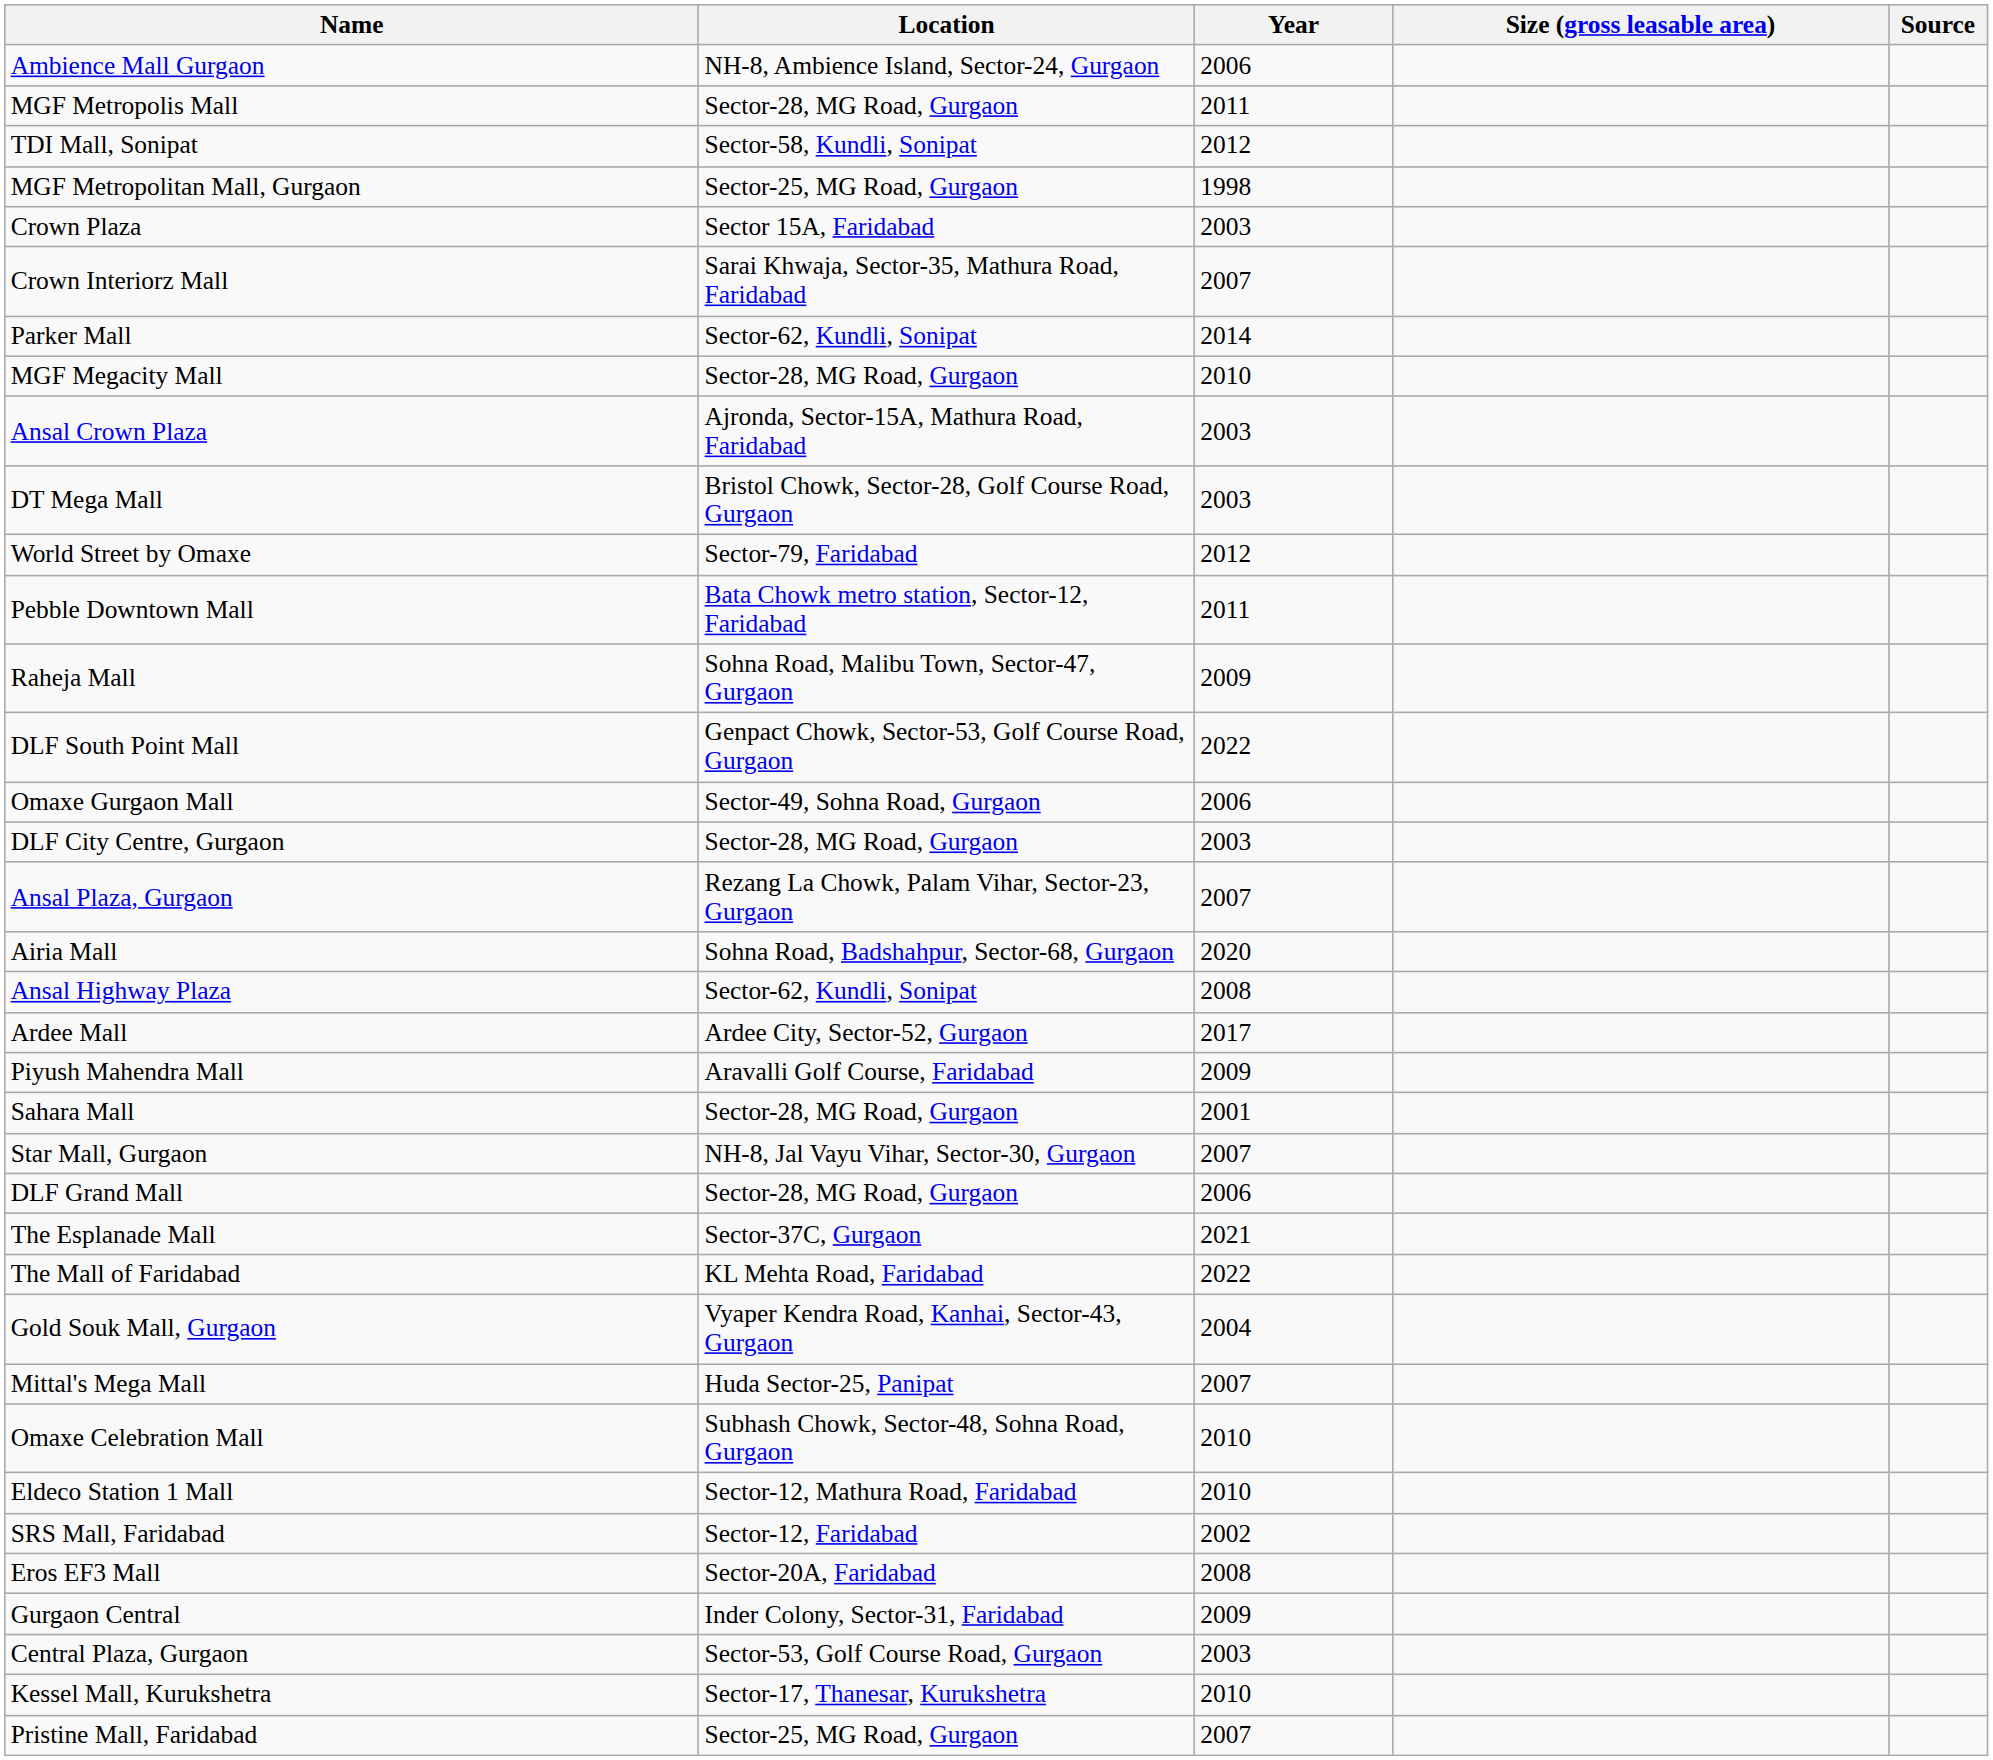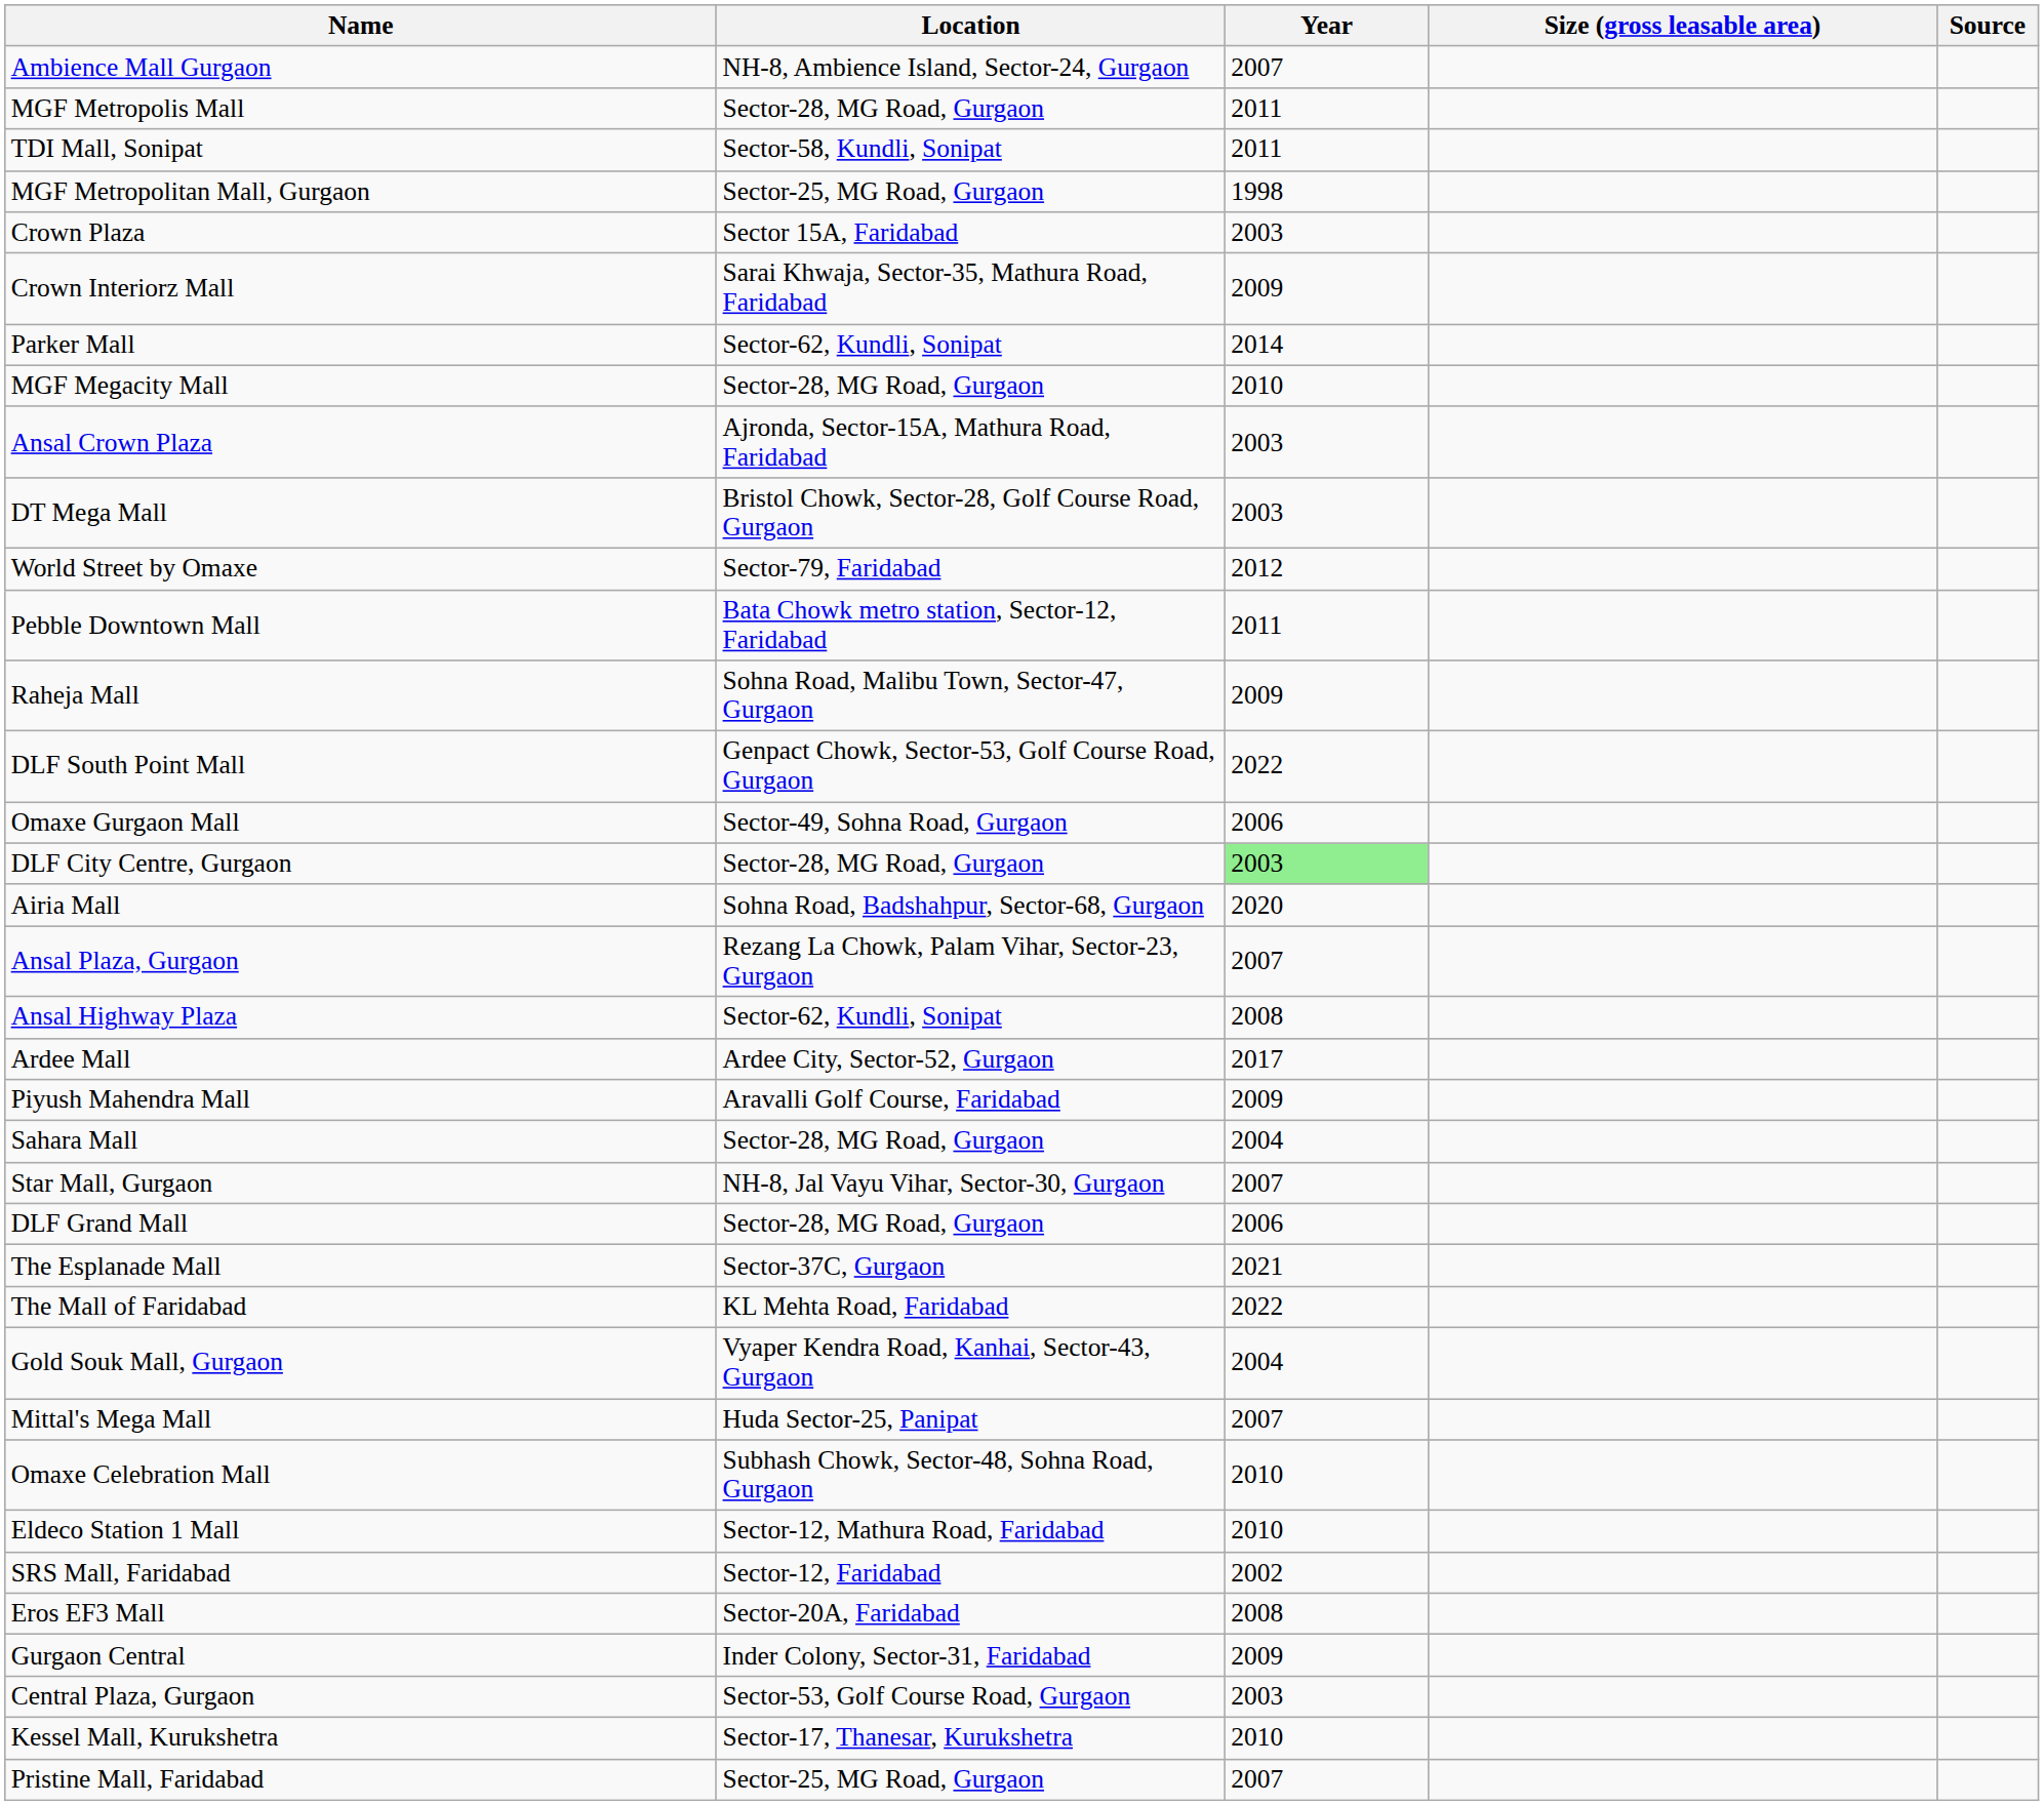 <table class="wikitable sortable">
 <tr>
 <th style="width:35%;">Name</th>
 <th style="width:25%;">Location</th>
 <th style="width:10%;">Year</th>
 <th style="width:25%;">Size (<a href='#'>gross leasable area</a>)</th>
 <th style="width:5%;">Source</th>
 </tr>
 <tr>
 <td><a href='#'>Ambience Mall Gurgaon</a></td>
 <td>NH-8, Ambience Island, Sector-24, <a href='#'>Gurgaon</a></td>
-<td>2006</td>
+<td>2007</td>
 <td></td>
 <td></td>
 </tr>
 <tr>
 <td>MGF Metropolis Mall</td>
 <td>Sector-28, MG Road, <a href='#'>Gurgaon</a></td>
 <td>2011</td>
 <td></td>
 <td></td>
 </tr>
 <tr>
 <td>TDI Mall, Sonipat</td>
 <td>Sector-58, <a href='#'>Kundli</a>, <a href='#'>Sonipat</a></td>
-<td>2012</td>
+<td>2011</td>
 <td></td>
 <td></td>
 </tr>
 <tr>
 <td>MGF Metropolitan Mall, Gurgaon</td>
 <td>Sector-25, MG Road, <a href='#'>Gurgaon</a></td>
 <td>1998</td>
 <td></td>
 <td></td>
 </tr>
 <tr>
 <td>Crown Plaza</td>
 <td>Sector 15A, <a href='#'>Faridabad</a></td>
 <td>2003</td>
 <td></td>
 <td></td>
 </tr>
 <tr>
 <td>Crown Interiorz Mall</td>
 <td>Sarai Khwaja, Sector-35, Mathura Road, <a href='#'>Faridabad</a></td>
-<td>2007</td>
+<td>2009</td>
 <td></td>
 <td></td>
 </tr>
 <tr>
 <td>Parker Mall</td>
 <td>Sector-62, <a href='#'>Kundli</a>, <a href='#'>Sonipat</a></td>
 <td>2014</td>
 <td></td>
 <td></td>
 </tr>
 <tr>
 <td>MGF Megacity Mall</td>
 <td>Sector-28, MG Road, <a href='#'>Gurgaon</a></td>
 <td>2010</td>
 <td></td>
 <td></td>
 </tr>
 <tr>
 <td><a href='#'>Ansal Crown Plaza</a></td>
 <td>Ajronda, Sector-15A, Mathura Road, <a href='#'>Faridabad</a></td>
 <td>2003</td>
 <td></td>
 <td></td>
 </tr>
 <tr>
 <td>DT Mega Mall</td>
 <td>Bristol Chowk, Sector-28, Golf Course Road, <a href='#'>Gurgaon</a></td>
 <td>2003</td>
 <td></td>
 <td></td>
 </tr>
 <tr>
 <td>World Street by Omaxe</td>
 <td>Sector-79, <a href='#'>Faridabad</a></td>
 <td>2012</td>
 <td></td>
 <td></td>
 </tr>
 <tr>
 <td>Pebble Downtown Mall</td>
 <td><a href='#'>Bata Chowk metro station</a>, Sector-12, <a href='#'>Faridabad</a></td>
 <td>2011</td>
 <td></td>
 <td></td>
 </tr>
 <tr>
 <td>Raheja Mall</td>
 <td>Sohna Road, Malibu Town, Sector-47, <a href='#'>Gurgaon</a></td>
 <td>2009</td>
 <td></td>
 <td></td>
 </tr>
 <tr>
 <td>DLF South Point Mall</td>
 <td>Genpact Chowk, Sector-53, Golf Course Road, <a href='#'>Gurgaon</a></td>
 <td>2022</td>
 <td></td>
 <td></td>
 </tr>
 <tr>
 <td>Omaxe Gurgaon Mall</td>
 <td>Sector-49, Sohna Road, <a href='#'>Gurgaon</a></td>
 <td>2006</td>
 <td></td>
 <td></td>
 </tr>
 <tr>
 <td>DLF City Centre, Gurgaon</td>
 <td>Sector-28, MG Road, <a href='#'>Gurgaon</a></td>
-<td>2003</td>
+<td style="background: lightgreen;">2003</td>
+<td></td>
+<td></td>
+</tr>
+<tr>
+<td>Airia Mall</td>
+<td>Sohna Road, <a href='#'>Badshahpur</a>, Sector-68, <a href='#'>Gurgaon</a></td>
+<td>2020</td>
 <td></td>
 <td></td>
 </tr>
 <tr>
 <td><a href='#'>Ansal Plaza, Gurgaon</a></td>
 <td>Rezang La Chowk, Palam Vihar, Sector-23, <a href='#'>Gurgaon</a></td>
 <td>2007</td>
-<td></td>
-<td></td>
-</tr>
-<tr>
-<td>Airia Mall</td>
-<td>Sohna Road, <a href='#'>Badshahpur</a>, Sector-68, <a href='#'>Gurgaon</a></td>
-<td>2020</td>
 <td></td>
 <td></td>
 </tr>
 <tr>
 <td><a href='#'>Ansal Highway Plaza</a></td>
 <td>Sector-62, <a href='#'>Kundli</a>, <a href='#'>Sonipat</a></td>
 <td>2008</td>
 <td></td>
 <td></td>
 </tr>
 <tr>
 <td>Ardee Mall</td>
 <td>Ardee City, Sector-52, <a href='#'>Gurgaon</a></td>
 <td>2017</td>
 <td></td>
 <td></td>
 </tr>
 <tr>
 <td>Piyush Mahendra Mall</td>
 <td>Aravalli Golf Course, <a href='#'>Faridabad</a></td>
 <td>2009</td>
 <td></td>
 <td></td>
 </tr>
 <tr>
 <td>Sahara Mall</td>
 <td>Sector-28, MG Road, <a href='#'>Gurgaon</a></td>
-<td>2001</td>
+<td>2004</td>
 <td></td>
 <td></td>
 </tr>
 <tr>
 <td>Star Mall, Gurgaon</td>
 <td>NH-8, Jal Vayu Vihar, Sector-30, <a href='#'>Gurgaon</a></td>
 <td>2007</td>
 <td></td>
 <td></td>
 </tr>
 <tr>
 <td>DLF Grand Mall</td>
 <td>Sector-28, MG Road, <a href='#'>Gurgaon</a></td>
 <td>2006</td>
 <td></td>
 <td></td>
 </tr>
 <tr>
 <td>The Esplanade Mall</td>
 <td>Sector-37C, <a href='#'>Gurgaon</a></td>
 <td>2021</td>
 <td></td>
 <td></td>
 </tr>
 <tr>
 <td>The Mall of Faridabad</td>
 <td>KL Mehta Road, <a href='#'>Faridabad</a></td>
 <td>2022</td>
 <td></td>
 <td></td>
 </tr>
 <tr>
 <td>Gold Souk Mall, <a href='#'>Gurgaon</a></td>
 <td>Vyaper Kendra Road, <a href='#'>Kanhai</a>, Sector-43, <a href='#'>Gurgaon</a></td>
 <td>2004</td>
 <td></td>
 <td></td>
 </tr>
 <tr>
 <td>Mittal's Mega Mall</td>
 <td>Huda Sector-25, <a href='#'>Panipat</a></td>
 <td>2007</td>
 <td></td>
 <td></td>
 </tr>
 <tr>
 <td>Omaxe Celebration Mall</td>
 <td>Subhash Chowk, Sector-48, Sohna Road, <a href='#'>Gurgaon</a></td>
 <td>2010</td>
 <td></td>
 <td></td>
 </tr>
 <tr>
 <td>Eldeco Station 1 Mall</td>
 <td>Sector-12, Mathura Road, <a href='#'>Faridabad</a></td>
 <td>2010</td>
 <td></td>
 <td></td>
 </tr>
 <tr>
 <td>SRS Mall, Faridabad</td>
 <td>Sector-12, <a href='#'>Faridabad</a></td>
 <td>2002</td>
 <td></td>
 <td></td>
 </tr>
 <tr>
 <td>Eros EF3 Mall</td>
 <td>Sector-20A, <a href='#'>Faridabad</a></td>
 <td>2008</td>
 <td></td>
 <td></td>
 </tr>
 <tr>
 <td>Gurgaon Central</td>
 <td>Inder Colony, Sector-31, <a href='#'>Faridabad</a></td>
 <td>2009</td>
 <td></td>
 <td></td>
 </tr>
 <tr>
 <td>Central Plaza, Gurgaon</td>
 <td>Sector-53, Golf Course Road, <a href='#'>Gurgaon</a></td>
 <td>2003</td>
 <td></td>
 <td></td>
 </tr>
 <tr>
 <td>Kessel Mall, Kurukshetra</td>
 <td>Sector-17, <a href='#'>Thanesar</a>, <a href='#'>Kurukshetra</a></td>
 <td>2010</td>
 <td></td>
 <td></td>
 </tr>
 <tr>
 <td>Pristine Mall, Faridabad</td>
 <td>Sector-25, MG Road, <a href='#'>Gurgaon</a></td>
 <td>2007</td>
 <td></td>
 <td></td>
 </tr>
 </table>
